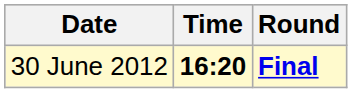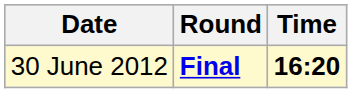 <table class="wikitable">
 <tr>
 <th>Date</th>
+<th>Round</th>
 <th>Time</th>
-<th>Round</th>
 </tr>
 <tr style=background:lemonchiffon>
 <td>30 June 2012</td>
+<td><strong><a href='#'>Final</a></strong></td>
 <td><strong>16:20</strong></td>
-<td><strong><a href='#'>Final</a></strong></td>
 </tr>
 </table>
